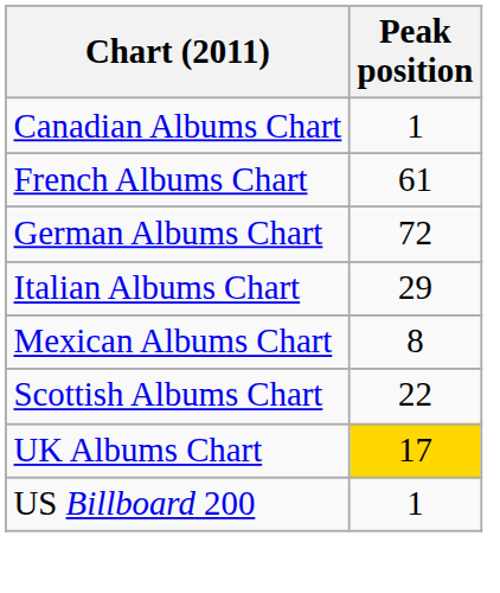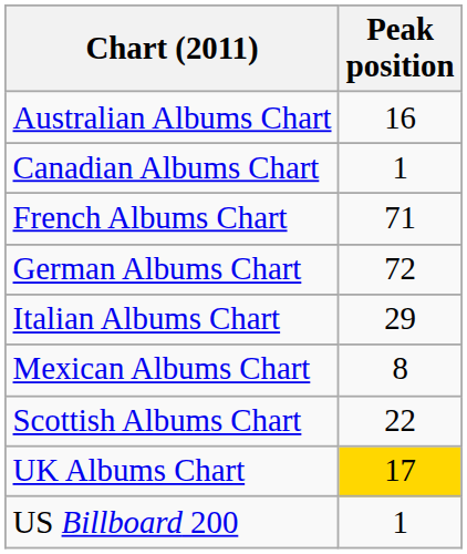 <table class="wikitable sortable">
 <tr>
 <th>Chart (2011)</th>
 <th>Peak<br>position</th>
+</tr>
+<tr>
+<td><a href='#'>Australian Albums Chart</a></td>
+<td style="text-align:center;">16</td>
 </tr>
 <tr>
 <td><a href='#'>Canadian Albums Chart</a></td>
 <td style="text-align:center;">1</td>
 </tr>
 <tr>
 <td><a href='#'>French Albums Chart</a></td>
-<td style="text-align:center;">61</td>
+<td style="text-align:center;">71</td>
 </tr>
 <tr>
 <td><a href='#'>German Albums Chart</a></td>
 <td style="text-align:center;">72</td>
 </tr>
 <tr>
 <td><a href='#'>Italian Albums Chart</a></td>
 <td style="text-align:center;">29</td>
 </tr>
 <tr>
 <td><a href='#'>Mexican Albums Chart</a></td>
 <td style="text-align:center;">8</td>
 </tr>
 <tr>
 <td><a href='#'>Scottish Albums Chart</a></td>
 <td style="text-align:center;">22</td>
 </tr>
 <tr>
 <td><a href='#'>UK Albums Chart</a></td>
 <td style="background: gold; text-align:center;">17</td>
 </tr>
 <tr>
 <td>US <a href='#'><em>Billboard</em> 200</a></td>
 <td style="text-align:center;">1</td>
 </tr>
 </table>
